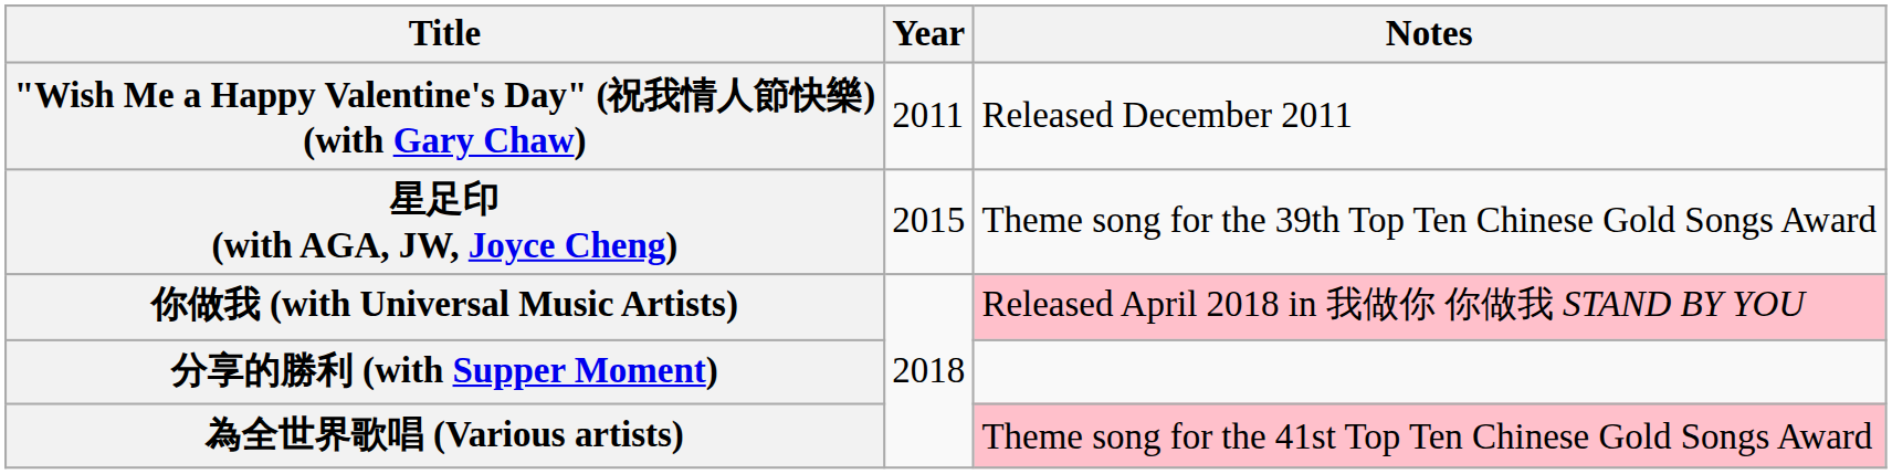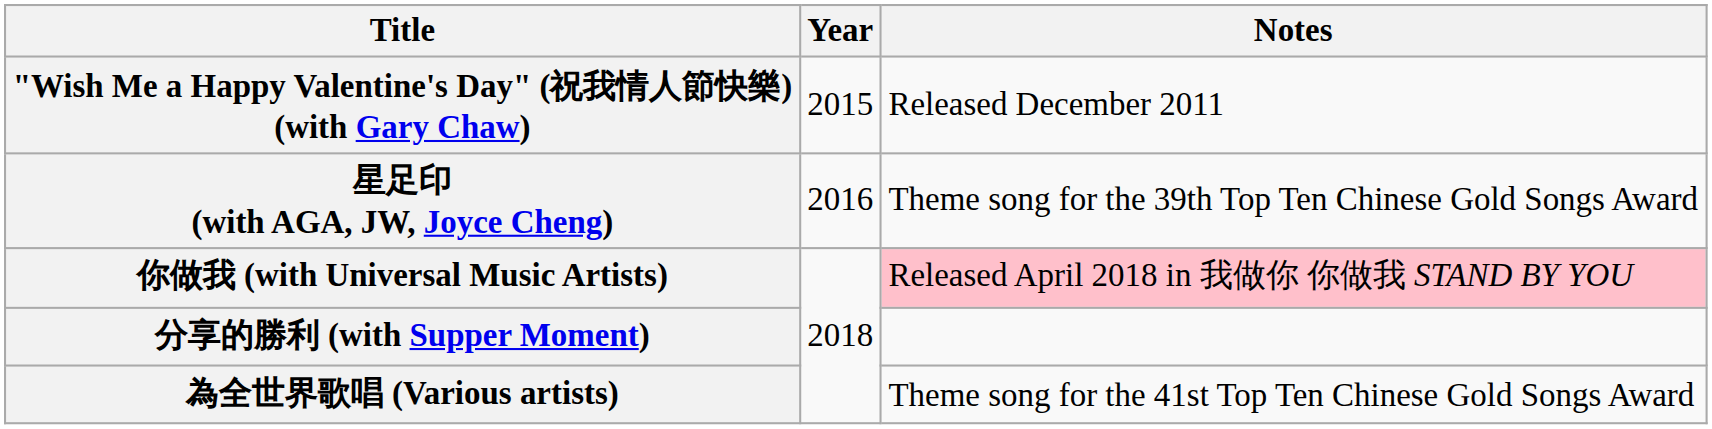 <table class="wikitable plainrowheaders">
 <tr>
 <th>Title</th>
 <th>Year</th>
 <th>Notes</th>
 </tr>
 <tr>
 <th scope="row">"Wish Me a Happy Valentine's Day" (祝我情人節快樂)<br>(with <a href='#'>Gary Chaw</a>)</th>
-<td>2011</td>
+<td>2015</td>
 <td>Released December 2011</td>
 </tr>
 <tr>
 <th scope="row">星足印<br>(with AGA, JW, <a href='#'>Joyce Cheng</a>)</th>
-<td>2015</td>
+<td>2016</td>
 <td>Theme song for the 39th Top Ten Chinese Gold Songs Award</td>
 </tr>
 <tr>
 <th scope="row">你做我 (with Universal Music Artists)</th>
 <td rowspan="3">2018</td>
 <td style="background: pink;">Released April 2018 in 我做你 你做我 <em>STAND BY YOU</em></td>
 </tr>
 <tr>
 <th scope="row">分享的勝利 (with <a href='#'>Supper Moment</a>)</th>
 <td></td>
 </tr>
 <tr>
 <th scope="row">為全世界歌唱 (Various artists)</th>
-<td style="background: pink;">Theme song for the 41st Top Ten Chinese Gold Songs Award</td>
+<td>Theme song for the 41st Top Ten Chinese Gold Songs Award</td>
 </tr>
 </table>
